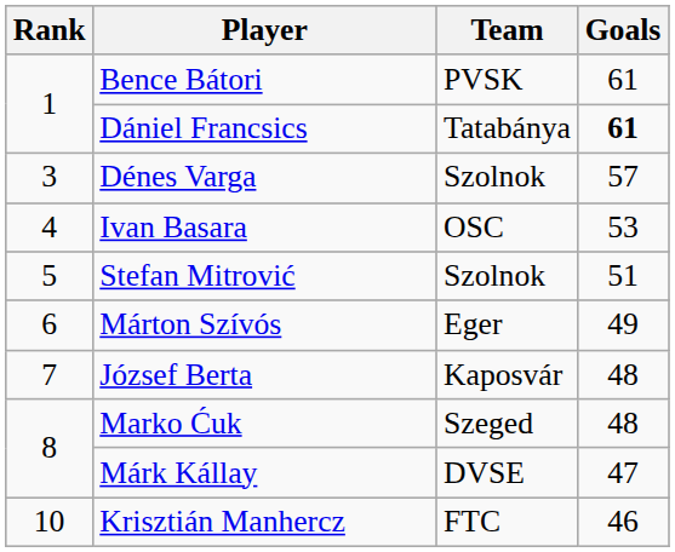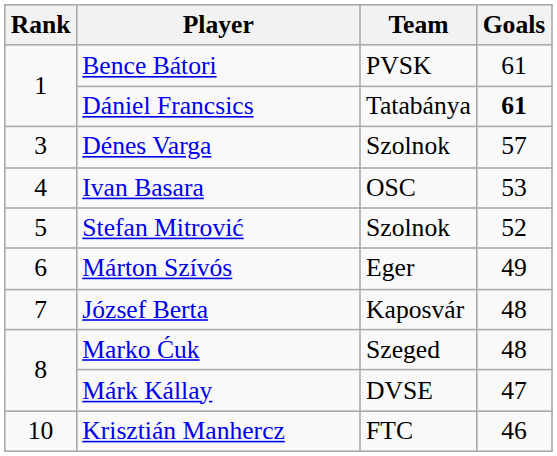 <table class="wikitable" style="text-align:center">
 <tr>
 <th>Rank</th>
 <th width="170">Player</th>
 <th>Team</th>
 <th>Goals</th>
 </tr>
 <tr>
 <td rowspan="2">1</td>
 <td align="left"> <a href='#'>Bence Bátori</a></td>
 <td align="left"> PVSK</td>
 <td>61</td>
 </tr>
 <tr>
 <td align="left"> <a href='#'>Dániel Francsics</a></td>
 <td align="left"> Tatabánya</td>
 <td><strong>61</strong></td>
 </tr>
 <tr>
 <td rowspan="1">3</td>
 <td align="left"> <a href='#'>Dénes Varga</a></td>
 <td align="left"> Szolnok</td>
 <td>57</td>
 </tr>
 <tr>
 <td rowspan="1">4</td>
 <td align="left"> <a href='#'>Ivan Basara</a></td>
 <td align="left"> OSC</td>
 <td>53</td>
 </tr>
 <tr>
 <td rowspan="1">5</td>
 <td align="left"> <a href='#'>Stefan Mitrović</a></td>
 <td align="left"> Szolnok</td>
-<td>51</td>
+<td>52</td>
 </tr>
 <tr>
 <td rowspan="1">6</td>
 <td align="left"> <a href='#'>Márton Szívós</a></td>
 <td align="left"> Eger</td>
 <td>49</td>
 </tr>
 <tr>
 <td rowspan="1">7</td>
 <td align="left"> <a href='#'>József Berta</a></td>
 <td align="left"> Kaposvár</td>
 <td>48</td>
 </tr>
 <tr>
 <td rowspan="2">8</td>
 <td align="left"> <a href='#'>Marko Ćuk</a></td>
 <td align="left"> Szeged</td>
 <td>48</td>
 </tr>
 <tr>
 <td align="left"> <a href='#'>Márk Kállay</a></td>
 <td align="left"> DVSE</td>
 <td>47</td>
 </tr>
 <tr>
 <td rowspan="1">10</td>
 <td align="left"> <a href='#'>Krisztián Manhercz</a></td>
 <td align="left"> FTC</td>
 <td>46</td>
 </tr>
 </table>
